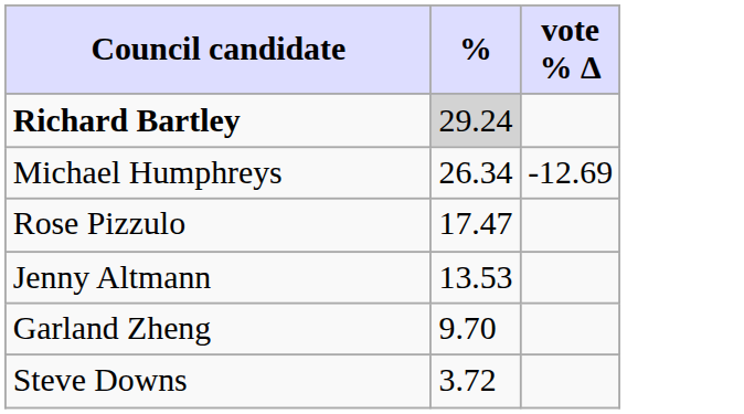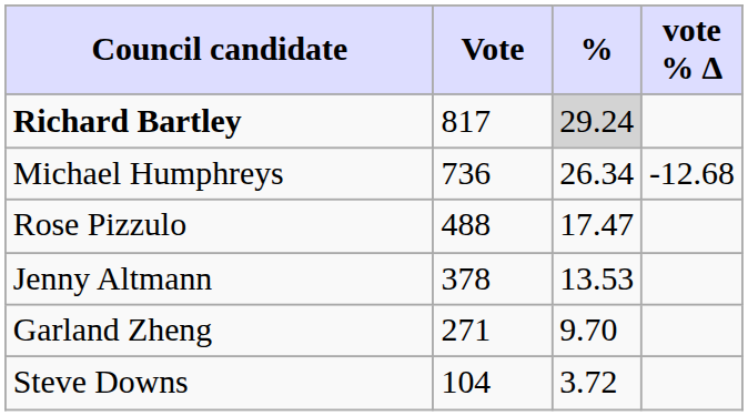 <table class="wikitable">
 <tr>
 <th style="background:#ddf; width:200px;">Council candidate</th>
+<th style="background:#ddf; width:50px;">Vote</th>
 <th style="background:#ddf; width:30px;">%</th>
 <th style="background:#ddf; width:30px;">vote % Δ</th>
 </tr>
 <tr>
 <td><strong>Richard Bartley</strong></td>
+<td>817</td>
 <td style="background: lightgrey;">29.24</td>
 <td></td>
 </tr>
 <tr>
 <td>Michael Humphreys</td>
+<td>736</td>
 <td>26.34</td>
-<td>-12.69</td>
+<td>-12.68</td>
 </tr>
 <tr>
 <td>Rose Pizzulo</td>
+<td>488</td>
 <td>17.47</td>
 <td></td>
 </tr>
 <tr>
 <td>Jenny Altmann</td>
+<td>378</td>
 <td>13.53</td>
 <td></td>
 </tr>
 <tr>
 <td>Garland Zheng</td>
+<td>271</td>
 <td>9.70</td>
 <td></td>
 </tr>
 <tr>
 <td>Steve Downs</td>
+<td>104</td>
 <td>3.72</td>
 <td></td>
 </tr>
 </table>
